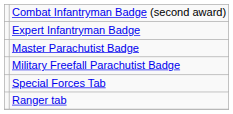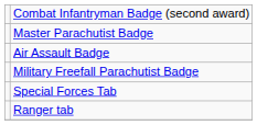 <table class="wikitable">
 <tr>
 <td></td>
 <td><a href='#'>Combat Infantryman Badge</a> (second award)</td>
 </tr>
 <tr>
 <td></td>
-<td><a href='#'>Expert Infantryman Badge</a></td>
+<td><a href='#'>Master Parachutist Badge</a></td>
 </tr>
 <tr>
 <td></td>
-<td><a href='#'>Master Parachutist Badge</a></td>
+<td><a href='#'>Air Assault Badge</a></td>
 </tr>
 <tr>
 <td></td>
 <td><a href='#'>Military Freefall Parachutist Badge</a></td>
 </tr>
 <tr>
 <td></td>
 <td><a href='#'>Special Forces Tab</a></td>
 </tr>
 <tr>
 <td></td>
 <td><a href='#'>Ranger tab</a></td>
 </tr>
 <tr>
 </tr>
 </table>
